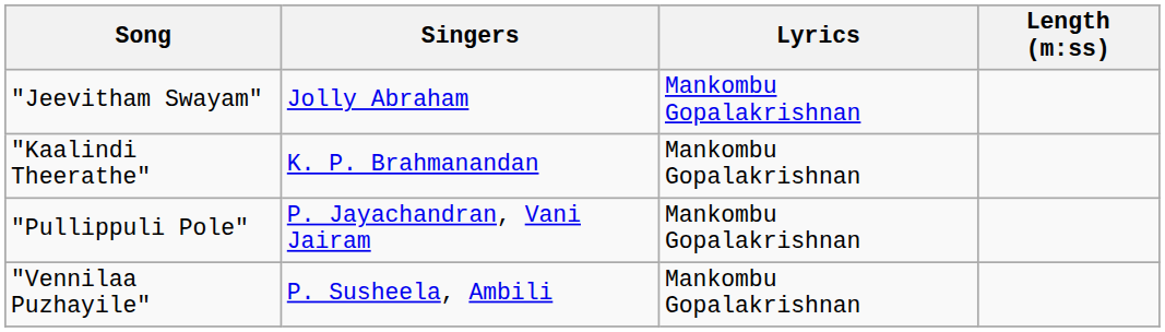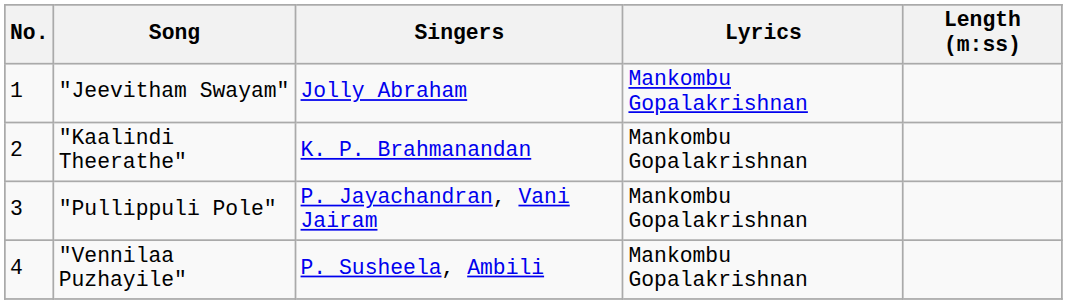 <table class="wikitable" style="font-size:95%;">
 <tr>
+<th>No.</th>
 <th>Song</th>
 <th>Singers</th>
 <th>Lyrics</th>
 <th>Length (m:ss)</th>
 </tr>
 <tr>
+<td>1</td>
 <td>"Jeevitham Swayam"</td>
 <td><a href='#'>Jolly Abraham</a></td>
 <td><a href='#'>Mankombu Gopalakrishnan</a></td>
 <td></td>
 </tr>
 <tr>
+<td>2</td>
 <td>"Kaalindi Theerathe"</td>
 <td><a href='#'>K. P. Brahmanandan</a></td>
 <td>Mankombu Gopalakrishnan</td>
 <td></td>
 </tr>
 <tr>
+<td>3</td>
 <td>"Pullippuli Pole"</td>
 <td><a href='#'>P. Jayachandran</a>, <a href='#'>Vani Jairam</a></td>
 <td>Mankombu Gopalakrishnan</td>
 <td></td>
 </tr>
 <tr>
+<td>4</td>
 <td>"Vennilaa Puzhayile"</td>
 <td><a href='#'>P. Susheela</a>, <a href='#'>Ambili</a></td>
 <td>Mankombu Gopalakrishnan</td>
 <td></td>
 </tr>
 </table>
